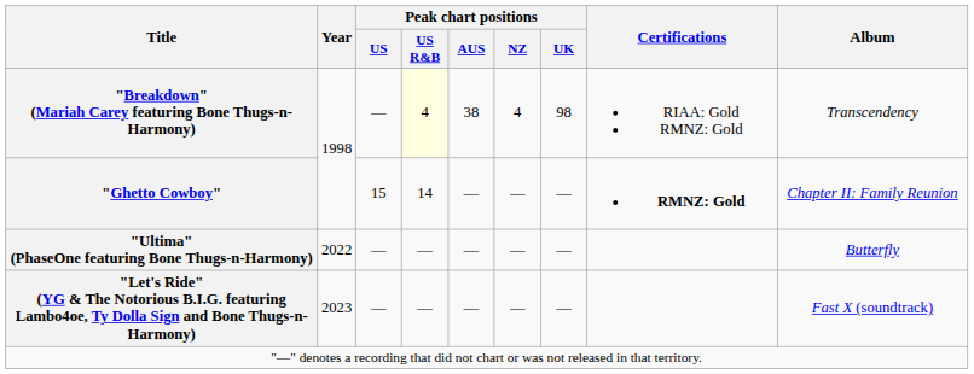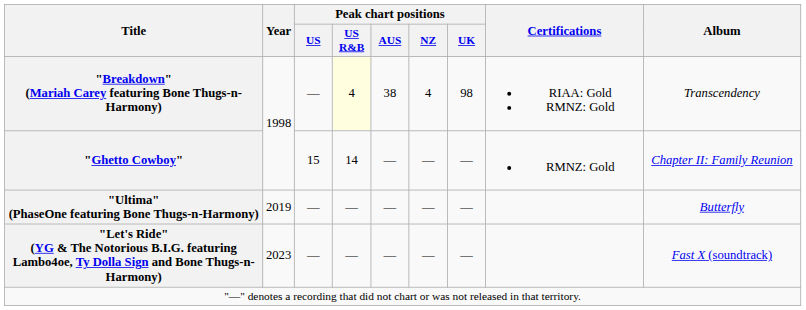 <table class="wikitable plainrowheaders" style="text-align:center;">
 <tr>
 <th scope="col" rowspan="2" style="width:20em;">Title</th>
 <th scope="col" rowspan="2">Year</th>
 <th scope="col" colspan="5">Peak chart positions</th>
 <th scope="col" rowspan="2" style="width:12em;"><a href='#'>Certifications</a></th>
 <th scope="col" rowspan="2" style="width:12em;">Album</th>
 </tr>
 <tr>
 <th scope="col" style="width:2.9em;font-size:90%;"><a href='#'>US</a><br></th>
 <th scope="col" style="width:2.9em;font-size:90%;"><a href='#'>US<br>R&B</a><br></th>
 <th scope="col" style="width:2.9em;font-size:90%;"><a href='#'>AUS</a><br></th>
 <th scope="col" style="width:2.9em;font-size:90%;"><a href='#'>NZ</a><br></th>
 <th scope="col" style="width:2.9em;font-size:90%;"><a href='#'>UK</a><br></th>
 </tr>
 <tr>
 <th scope="row">"<a href='#'>Breakdown</a>"<br><span>(<a href='#'>Mariah Carey</a> featuring Bone Thugs-n-Harmony)</span></th>
 <td rowspan=2>1998</td>
 <td>—</td>
 <td style="background: lightyellow;">4</td>
 <td>38</td>
 <td>4</td>
 <td>98</td>
 <td><br><ul><li>RIAA: Gold</li><li>RMNZ: Gold</li></ul></td>
 <td><em>Transcendency</em></td>
 </tr>
 <tr>
 <th scope="row">"<a href='#'>Ghetto Cowboy</a>"<br></th>
 <td>15</td>
 <td>14</td>
 <td>—</td>
 <td>—</td>
 <td>—</td>
-<td><strong><br><ul><li>RMNZ: Gold</li></ul></strong></td>
+<td><br><ul><li>RMNZ: Gold</li></ul></td>
 <td><em><a href='#'>Chapter II: Family Reunion</a></em></td>
 </tr>
 <tr>
 <th scope="row">"Ultima"<br><span>(PhaseOne featuring Bone Thugs-n-Harmony)</span></th>
-<td>2022</td>
+<td>2019</td>
 <td>—</td>
 <td>—</td>
 <td>—</td>
 <td>—</td>
 <td>—</td>
 <td></td>
 <td><em><a href='#'>Butterfly</a></em></td>
 </tr>
 <tr>
 <th scope="row">"Let's Ride"<br><span>(<a href='#'>YG</a> & The Notorious B.I.G. featuring Lambo4oe, <a href='#'>Ty Dolla Sign</a> and Bone Thugs-n-Harmony)</span></th>
 <td>2023</td>
 <td>—</td>
 <td>—</td>
 <td>—</td>
 <td>—</td>
 <td>—</td>
 <td></td>
 <td><a href='#'><em>Fast X</em> (soundtrack)</a></td>
 </tr>
 <tr>
 <td colspan="14" style="font-size:90%">"—" denotes a recording that did not chart or was not released in that territory.</td>
 </tr>
 </table>
